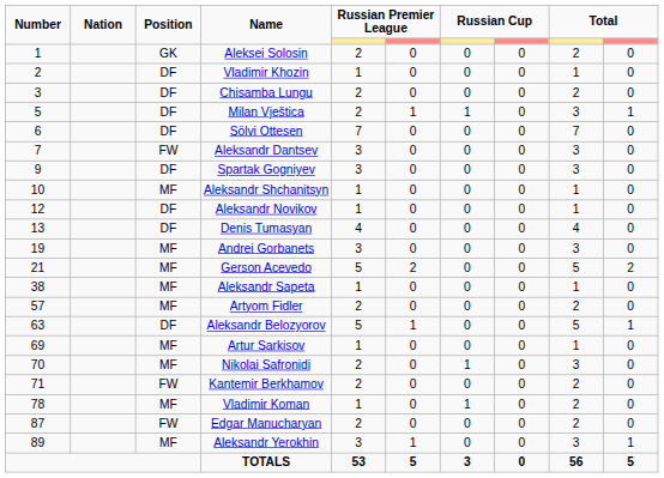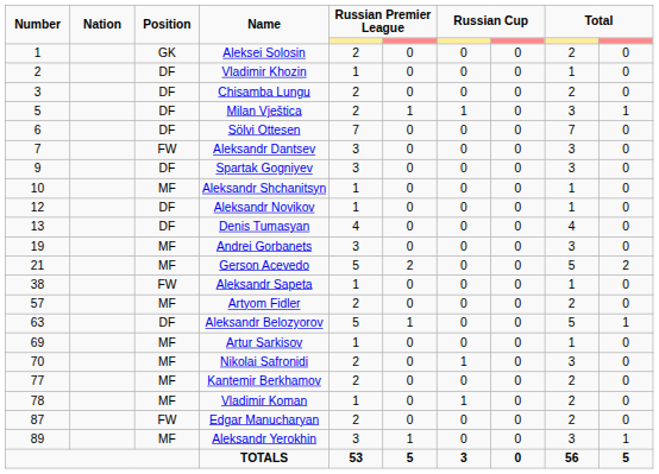 <table class="wikitable" style="font-size: 100%; text-align: center;">
 <tr>
 <td rowspan=2 width="10%" align=center><strong>Number</strong></td>
 <td rowspan=2 width="10%" align=center><strong>Nation</strong></td>
 <td rowspan=2 width="10%" align=center><strong>Position</strong></td>
 <td rowspan=2 width="20%" align=center><strong>Name</strong></td>
 <td colspan=2 align=center><strong>Russian Premier League</strong></td>
 <td colspan=2 align=center><strong>Russian Cup</strong></td>
 <td colspan=2 align=center><strong>Total</strong></td>
 </tr>
 <tr>
 <th width=60 style="background: #FFEE99"></th>
 <th width=60 style="background: #FF8888"></th>
 <th width=60 style="background: #FFEE99"></th>
 <th width=60 style="background: #FF8888"></th>
 <th width=60 style="background: #FFEE99"></th>
 <th width=60 style="background: #FF8888"></th>
 </tr>
 <tr>
 <td>1</td>
 <td></td>
 <td>GK</td>
 <td><a href='#'>Aleksei Solosin</a></td>
 <td>2</td>
 <td>0</td>
 <td>0</td>
 <td>0</td>
 <td>2</td>
 <td>0</td>
 </tr>
 <tr>
 <td>2</td>
 <td></td>
 <td>DF</td>
 <td><a href='#'>Vladimir Khozin</a></td>
 <td>1</td>
 <td>0</td>
 <td>0</td>
 <td>0</td>
 <td>1</td>
 <td>0</td>
 </tr>
 <tr>
 <td>3</td>
 <td></td>
 <td>DF</td>
 <td><a href='#'>Chisamba Lungu</a></td>
 <td>2</td>
 <td>0</td>
 <td>0</td>
 <td>0</td>
 <td>2</td>
 <td>0</td>
 </tr>
 <tr>
 <td>5</td>
 <td></td>
 <td>DF</td>
 <td><a href='#'>Milan Vještica</a></td>
 <td>2</td>
 <td>1</td>
 <td>1</td>
 <td>0</td>
 <td>3</td>
 <td>1</td>
 </tr>
 <tr>
 <td>6</td>
 <td></td>
 <td>DF</td>
 <td><a href='#'>Sölvi Ottesen</a></td>
 <td>7</td>
 <td>0</td>
 <td>0</td>
 <td>0</td>
 <td>7</td>
 <td>0</td>
 </tr>
 <tr>
 <td>7</td>
 <td></td>
 <td>FW</td>
 <td><a href='#'>Aleksandr Dantsev</a></td>
 <td>3</td>
 <td>0</td>
 <td>0</td>
 <td>0</td>
 <td>3</td>
 <td>0</td>
 </tr>
 <tr>
 <td>9</td>
 <td></td>
 <td>DF</td>
 <td><a href='#'>Spartak Gogniyev</a></td>
 <td>3</td>
 <td>0</td>
 <td>0</td>
 <td>0</td>
 <td>3</td>
 <td>0</td>
 </tr>
 <tr>
 <td>10</td>
 <td></td>
 <td>MF</td>
 <td><a href='#'>Aleksandr Shchanitsyn</a></td>
 <td>1</td>
 <td>0</td>
 <td>0</td>
 <td>0</td>
 <td>1</td>
 <td>0</td>
 </tr>
 <tr>
 <td>12</td>
 <td></td>
 <td>DF</td>
 <td><a href='#'>Aleksandr Novikov</a></td>
 <td>1</td>
 <td>0</td>
 <td>0</td>
 <td>0</td>
 <td>1</td>
 <td>0</td>
 </tr>
 <tr>
 <td>13</td>
 <td></td>
 <td>DF</td>
 <td><a href='#'>Denis Tumasyan</a></td>
 <td>4</td>
 <td>0</td>
 <td>0</td>
 <td>0</td>
 <td>4</td>
 <td>0</td>
 </tr>
 <tr>
 <td>19</td>
 <td></td>
 <td>MF</td>
 <td><a href='#'>Andrei Gorbanets</a></td>
 <td>3</td>
 <td>0</td>
 <td>0</td>
 <td>0</td>
 <td>3</td>
 <td>0</td>
 </tr>
 <tr>
 <td>21</td>
 <td></td>
 <td>MF</td>
 <td><a href='#'>Gerson Acevedo</a></td>
 <td>5</td>
 <td>2</td>
 <td>0</td>
 <td>0</td>
 <td>5</td>
 <td>2</td>
 </tr>
 <tr>
 <td>38</td>
 <td></td>
-<td>MF</td>
+<td>FW</td>
 <td><a href='#'>Aleksandr Sapeta</a></td>
 <td>1</td>
 <td>0</td>
 <td>0</td>
 <td>0</td>
 <td>1</td>
 <td>0</td>
 </tr>
 <tr>
 <td>57</td>
 <td></td>
 <td>MF</td>
 <td><a href='#'>Artyom Fidler</a></td>
 <td>2</td>
 <td>0</td>
 <td>0</td>
 <td>0</td>
 <td>2</td>
 <td>0</td>
 </tr>
 <tr>
 <td>63</td>
 <td></td>
 <td>DF</td>
 <td><a href='#'>Aleksandr Belozyorov</a></td>
 <td>5</td>
 <td>1</td>
 <td>0</td>
 <td>0</td>
 <td>5</td>
 <td>1</td>
 </tr>
 <tr>
 <td>69</td>
 <td></td>
 <td>MF</td>
 <td><a href='#'>Artur Sarkisov</a></td>
 <td>1</td>
 <td>0</td>
 <td>0</td>
 <td>0</td>
 <td>1</td>
 <td>0</td>
 </tr>
 <tr>
 <td>70</td>
 <td></td>
 <td>MF</td>
 <td><a href='#'>Nikolai Safronidi</a></td>
 <td>2</td>
 <td>0</td>
 <td>1</td>
 <td>0</td>
 <td>3</td>
 <td>0</td>
 </tr>
 <tr>
-<td>71</td>
+<td>77</td>
 <td></td>
-<td>FW</td>
+<td>MF</td>
 <td><a href='#'>Kantemir Berkhamov</a></td>
 <td>2</td>
 <td>0</td>
 <td>0</td>
 <td>0</td>
 <td>2</td>
 <td>0</td>
 </tr>
 <tr>
 <td>78</td>
 <td></td>
 <td>MF</td>
 <td><a href='#'>Vladimir Koman</a></td>
 <td>1</td>
 <td>0</td>
 <td>1</td>
 <td>0</td>
 <td>2</td>
 <td>0</td>
 </tr>
 <tr>
 <td>87</td>
 <td></td>
 <td>FW</td>
 <td><a href='#'>Edgar Manucharyan</a></td>
 <td>2</td>
 <td>0</td>
 <td>0</td>
 <td>0</td>
 <td>2</td>
 <td>0</td>
 </tr>
 <tr>
 <td>89</td>
 <td></td>
 <td>MF</td>
 <td><a href='#'>Aleksandr Yerokhin</a></td>
 <td>3</td>
 <td>1</td>
 <td>0</td>
 <td>0</td>
 <td>3</td>
 <td>1</td>
 </tr>
 <tr>
 <td colspan=3></td>
 <td><strong>TOTALS</strong></td>
 <td><strong>53</strong></td>
 <td><strong>5</strong></td>
 <td><strong>3</strong></td>
 <td><strong>0</strong></td>
 <td><strong>56</strong></td>
 <td><strong>5</strong></td>
 </tr>
 </table>
